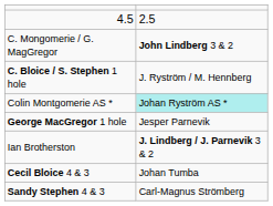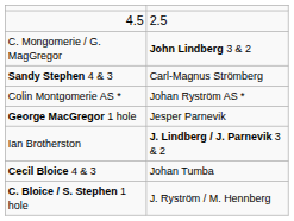 <table class="wikitable">
 <tr>
 <td align="center" width="170"></td>
 <td align="center" width="170"></td>
 </tr>
 <tr>
 <td align="right">4.5</td>
 <td>2.5</td>
 </tr>
 <tr>
 <td><small>C. Mongomerie / G. MagGregor</small></td>
 <td><small><strong>John Lindberg</strong> 3 & 2</small></td>
 </tr>
 <tr>
-<td><small><strong>C. Bloice / S. Stephen</strong> 1 hole</small></td>
-<td><small>J. Ryström / M. Hennberg</small></td>
+<td><small><strong>Sandy Stephen</strong> 4 & 3</small></td>
+<td><small>Carl-Magnus Strömberg</small></td>
 </tr>
 <tr>
 <td><small>Colin Montgomerie AS *</small></td>
-<td style="background: paleturquoise;"><small>Johan Ryström AS *</small></td>
+<td><small>Johan Ryström AS *</small></td>
 </tr>
 <tr>
 <td><small><strong>George MacGregor</strong> 1 hole</small></td>
 <td><small>Jesper Parnevik</small></td>
 </tr>
 <tr>
 <td><small>Ian Brotherston</small></td>
 <td><small><strong>J. Lindberg / J. Parnevik</strong> 3 & 2</small></td>
 </tr>
 <tr>
 <td><small><strong>Cecil Bloice</strong> 4 & 3</small></td>
 <td><small>Johan Tumba</small></td>
 </tr>
 <tr>
-<td><small><strong>Sandy Stephen</strong> 4 & 3</small></td>
-<td><small>Carl-Magnus Strömberg</small></td>
+<td><small><strong>C. Bloice / S. Stephen</strong> 1 hole</small></td>
+<td><small>J. Ryström / M. Hennberg</small></td>
 </tr>
 </table>
